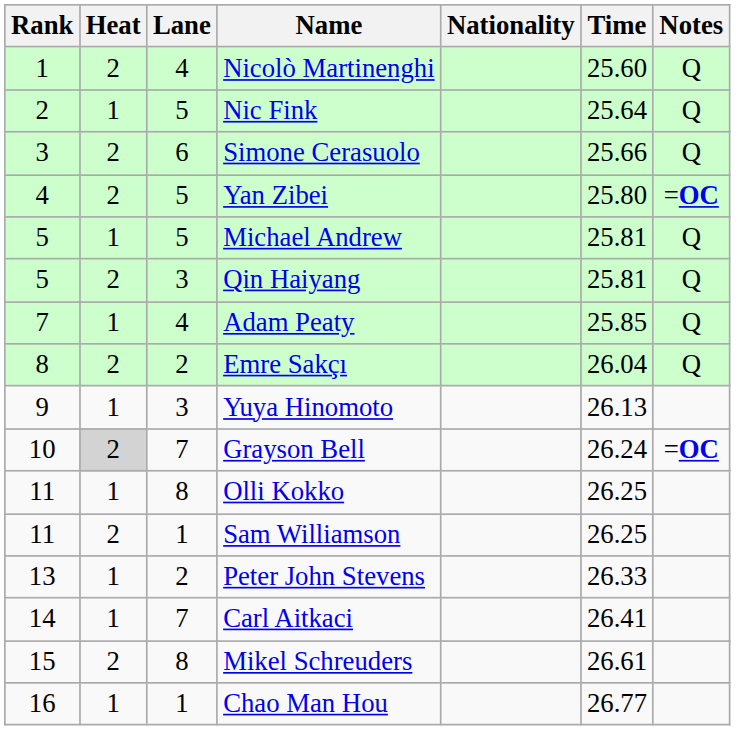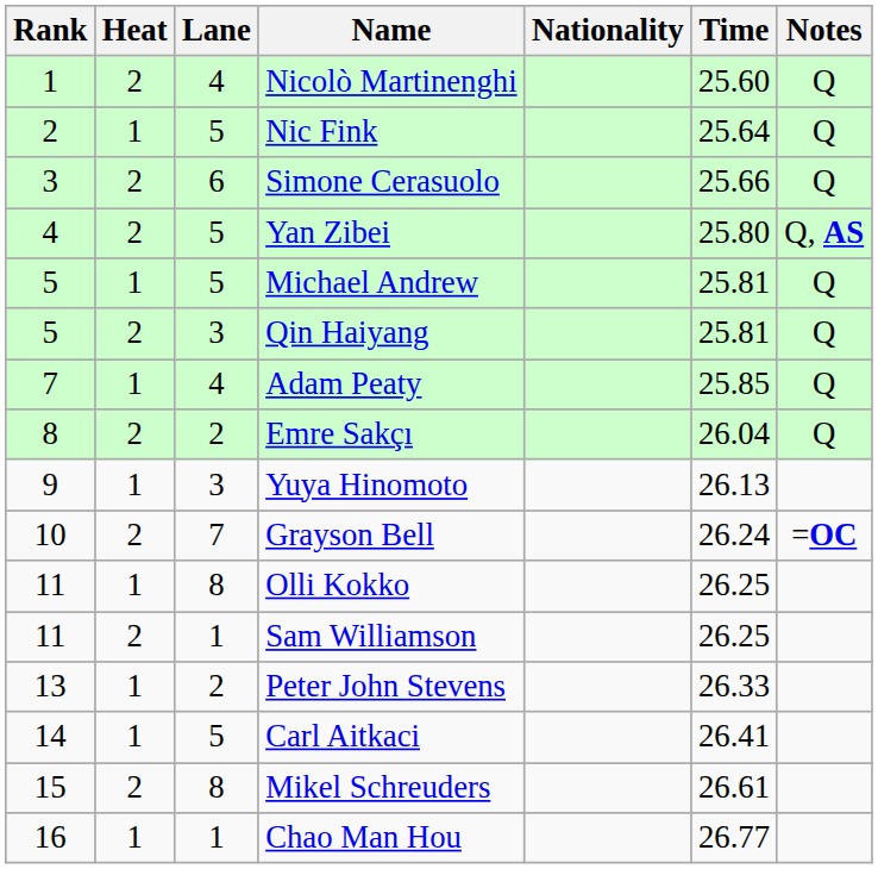 <table class="wikitable sortable" style="text-align:center">
 <tr>
 <th>Rank</th>
 <th>Heat</th>
 <th>Lane</th>
 <th>Name</th>
 <th>Nationality</th>
 <th>Time</th>
 <th>Notes</th>
 </tr>
 <tr bgcolor=ccffcc>
 <td>1</td>
 <td>2</td>
 <td>4</td>
 <td align=left><a href='#'>Nicolò Martinenghi</a></td>
 <td align=left></td>
 <td>25.60</td>
 <td>Q</td>
 </tr>
 <tr bgcolor=ccffcc>
 <td>2</td>
 <td>1</td>
 <td>5</td>
 <td align=left><a href='#'>Nic Fink</a></td>
 <td align=left></td>
 <td>25.64</td>
 <td>Q</td>
 </tr>
 <tr bgcolor=ccffcc>
 <td>3</td>
 <td>2</td>
 <td>6</td>
 <td align=left><a href='#'>Simone Cerasuolo</a></td>
 <td align=left></td>
 <td>25.66</td>
 <td>Q</td>
 </tr>
 <tr bgcolor=ccffcc>
 <td>4</td>
 <td>2</td>
 <td>5</td>
 <td align=left><a href='#'>Yan Zibei</a></td>
 <td align=left></td>
 <td>25.80</td>
-<td>=<strong><a href='#'>OC</a></strong></td>
+<td>Q, <strong><a href='#'>AS</a></strong></td>
 </tr>
 <tr bgcolor=ccffcc>
 <td>5</td>
 <td>1</td>
 <td>5</td>
 <td align=left><a href='#'>Michael Andrew</a></td>
 <td align=left></td>
 <td>25.81</td>
 <td>Q</td>
 </tr>
 <tr bgcolor=ccffcc>
 <td>5</td>
 <td>2</td>
 <td>3</td>
 <td align=left><a href='#'>Qin Haiyang</a></td>
 <td align=left></td>
 <td>25.81</td>
 <td>Q</td>
 </tr>
 <tr bgcolor=ccffcc>
 <td>7</td>
 <td>1</td>
 <td>4</td>
 <td align=left><a href='#'>Adam Peaty</a></td>
 <td align=left></td>
 <td>25.85</td>
 <td>Q</td>
 </tr>
 <tr bgcolor=ccffcc>
 <td>8</td>
 <td>2</td>
 <td>2</td>
 <td align=left><a href='#'>Emre Sakçı</a></td>
 <td align=left></td>
 <td>26.04</td>
 <td>Q</td>
 </tr>
 <tr>
 <td>9</td>
 <td>1</td>
 <td>3</td>
 <td align=left><a href='#'>Yuya Hinomoto</a></td>
 <td align=left></td>
 <td>26.13</td>
 <td></td>
 </tr>
 <tr>
 <td>10</td>
-<td style="background: lightgrey;">2</td>
+<td>2</td>
 <td>7</td>
 <td align=left><a href='#'>Grayson Bell</a></td>
 <td align=left></td>
 <td>26.24</td>
 <td>=<strong><a href='#'>OC</a></strong></td>
 </tr>
 <tr>
 <td>11</td>
 <td>1</td>
 <td>8</td>
 <td align=left><a href='#'>Olli Kokko</a></td>
 <td align=left></td>
 <td>26.25</td>
 <td></td>
 </tr>
 <tr>
 <td>11</td>
 <td>2</td>
 <td>1</td>
 <td align=left><a href='#'>Sam Williamson</a></td>
 <td align=left></td>
 <td>26.25</td>
 <td></td>
 </tr>
 <tr>
 <td>13</td>
 <td>1</td>
 <td>2</td>
 <td align=left><a href='#'>Peter John Stevens</a></td>
 <td align=left></td>
 <td>26.33</td>
 <td></td>
 </tr>
 <tr>
 <td>14</td>
 <td>1</td>
-<td>7</td>
+<td>5</td>
 <td align=left><a href='#'>Carl Aitkaci</a></td>
 <td align=left></td>
 <td>26.41</td>
 <td></td>
 </tr>
 <tr>
 <td>15</td>
 <td>2</td>
 <td>8</td>
 <td align=left><a href='#'>Mikel Schreuders</a></td>
 <td align=left></td>
 <td>26.61</td>
 <td></td>
 </tr>
 <tr>
 <td>16</td>
 <td>1</td>
 <td>1</td>
 <td align=left><a href='#'>Chao Man Hou</a></td>
 <td align=left></td>
 <td>26.77</td>
 <td></td>
 </tr>
 </table>
